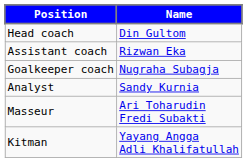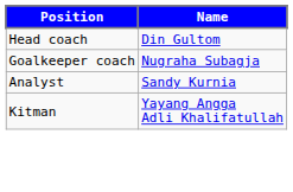 <table class="wikitable sortable">
 <tr>
 <th style="background:blue; color:white; border:2px solid gray;" scope="col">Position</th>
 <th style="background:blue; color:white; border:2px solid gray;" scope="col">Name</th>
 </tr>
 <tr>
 <td>Head coach</td>
 <td> <a href='#'>Din Gultom</a></td>
 </tr>
 <tr>
-<td>Assistant coach</td>
-<td> <a href='#'>Rizwan Eka</a></td>
-</tr>
-<tr>
 <td>Goalkeeper coach</td>
 <td> <a href='#'>Nugraha Subagja</a></td>
 </tr>
 <tr>
 <td>Analyst</td>
 <td> <a href='#'>Sandy Kurnia</a></td>
 </tr>
 <tr>
-<td>Masseur</td>
-<td> <a href='#'>Ari Toharudin</a><br> <a href='#'>Fredi Subakti</a></td>
-</tr>
-<tr>
 <td>Kitman</td>
 <td> <a href='#'>Yayang Angga</a><br> <a href='#'>Adli Khalifatullah</a></td>
 </tr>
 </table>
